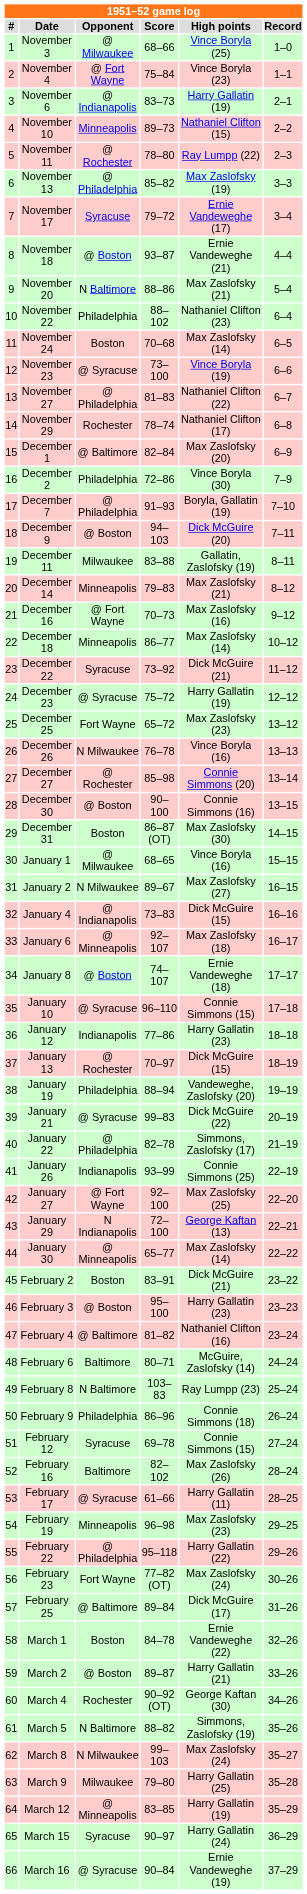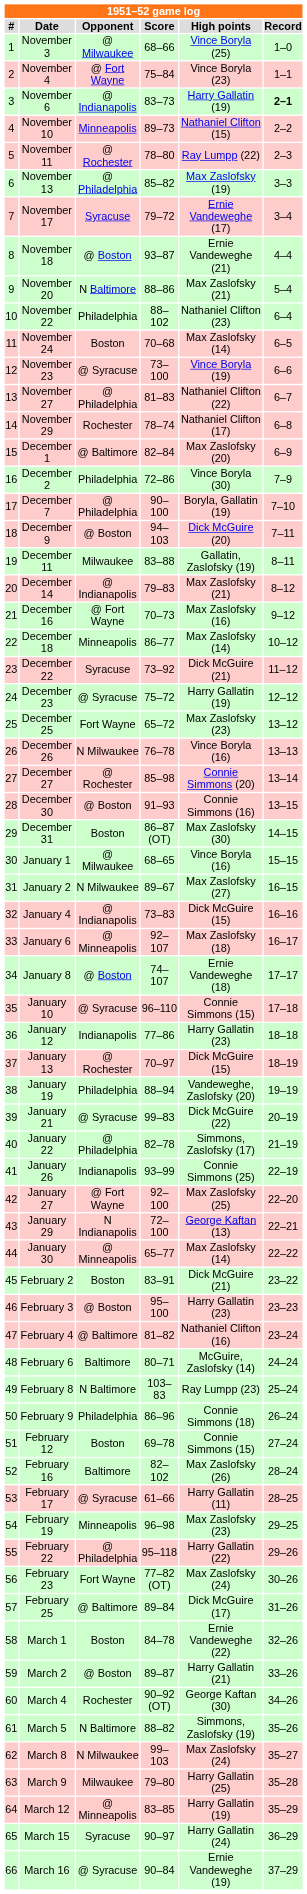 <table class="toccolours collapsible" width=50% style="clear:both; margin:1.5em auto; text-align:center">
 <tr>
 <th colspan=11 style="background:#FF7518; color:white;">1951–52 game log</th>
 </tr>
 <tr align="center" bgcolor="#dddddd">
 <td><strong>#</strong></td>
 <td><strong>Date</strong></td>
 <td><strong>Opponent</strong></td>
 <td><strong>Score</strong></td>
 <td><strong>High points</strong></td>
 <td><strong>Record</strong></td>
 </tr>
 <tr align="center" bgcolor="ccffcc">
 <td>1</td>
 <td>November 3</td>
 <td>@ <a href='#'>Milwaukee</a></td>
 <td>68–66</td>
 <td><a href='#'>Vince Boryla</a> (25)</td>
 <td>1–0</td>
 </tr>
 <tr align="center" bgcolor="ffcccc">
 <td>2</td>
 <td>November 4</td>
 <td>@ <a href='#'>Fort Wayne</a></td>
 <td>75–84</td>
 <td>Vince Boryla (23)</td>
 <td>1–1</td>
 </tr>
 <tr align="center" bgcolor="ccffcc">
 <td>3</td>
 <td>November 6</td>
 <td>@ <a href='#'>Indianapolis</a></td>
 <td>83–73</td>
 <td><a href='#'>Harry Gallatin</a> (19)</td>
-<td>2–1</td>
+<td><strong>2–1</strong></td>
 </tr>
 <tr align="center" bgcolor="ffcccc">
 <td>4</td>
 <td>November 10</td>
 <td><a href='#'>Minneapolis</a></td>
 <td>89–73</td>
 <td><a href='#'>Nathaniel Clifton</a> (15)</td>
 <td>2–2</td>
 </tr>
 <tr align="center" bgcolor="ffcccc">
 <td>5</td>
 <td>November 11</td>
 <td>@ <a href='#'>Rochester</a></td>
 <td>78–80</td>
 <td><a href='#'>Ray Lumpp</a> (22)</td>
 <td>2–3</td>
 </tr>
 <tr align="center" bgcolor="ccffcc">
 <td>6</td>
 <td>November 13</td>
 <td>@ <a href='#'>Philadelphia</a></td>
 <td>85–82</td>
 <td><a href='#'>Max Zaslofsky</a> (19)</td>
 <td>3–3</td>
 </tr>
 <tr align="center" bgcolor="ffcccc">
 <td>7</td>
 <td>November 17</td>
 <td><a href='#'>Syracuse</a></td>
 <td>79–72</td>
 <td><a href='#'>Ernie Vandeweghe</a> (17)</td>
 <td>3–4</td>
 </tr>
 <tr align="center" bgcolor="ccffcc">
 <td>8</td>
 <td>November 18</td>
 <td>@ <a href='#'>Boston</a></td>
 <td>93–87</td>
 <td>Ernie Vandeweghe (21)</td>
 <td>4–4</td>
 </tr>
 <tr align="center" bgcolor="ccffcc">
 <td>9</td>
 <td>November 20</td>
 <td>N <a href='#'>Baltimore</a></td>
 <td>88–86</td>
 <td>Max Zaslofsky (21)</td>
 <td>5–4</td>
 </tr>
 <tr align="center" bgcolor="ccffcc">
 <td>10</td>
 <td>November 22</td>
 <td>Philadelphia</td>
 <td>88–102</td>
 <td>Nathaniel Clifton (23)</td>
 <td>6–4</td>
 </tr>
 <tr align="center" bgcolor="ffcccc">
 <td>11</td>
 <td>November 24</td>
 <td>Boston</td>
 <td>70–68</td>
 <td>Max Zaslofsky (14)</td>
 <td>6–5</td>
 </tr>
 <tr align="center" bgcolor="ffcccc">
 <td>12</td>
 <td>November 23</td>
 <td>@ Syracuse</td>
 <td>73–100</td>
 <td><a href='#'>Vince Boryla</a> (19)</td>
 <td>6–6</td>
 </tr>
 <tr align="center" bgcolor="ffcccc">
 <td>13</td>
 <td>November 27</td>
 <td>@ Philadelphia</td>
 <td>81–83</td>
 <td>Nathaniel Clifton (22)</td>
 <td>6–7</td>
 </tr>
 <tr align="center" bgcolor="ffcccc">
 <td>14</td>
 <td>November 29</td>
 <td>Rochester</td>
 <td>78–74</td>
 <td>Nathaniel Clifton (17)</td>
 <td>6–8</td>
 </tr>
 <tr align="center" bgcolor="ffcccc">
 <td>15</td>
 <td>December 1</td>
 <td>@ Baltimore</td>
 <td>82–84</td>
 <td>Max Zaslofsky (20)</td>
 <td>6–9</td>
 </tr>
 <tr align="center" bgcolor="ccffcc">
 <td>16</td>
 <td>December 2</td>
 <td>Philadelphia</td>
 <td>72–86</td>
 <td>Vince Boryla (30)</td>
 <td>7–9</td>
 </tr>
 <tr align="center" bgcolor="ffcccc">
 <td>17</td>
 <td>December 7</td>
 <td>@ Philadelphia</td>
-<td>91–93</td>
+<td>90–100</td>
 <td>Boryla, Gallatin (19)</td>
 <td>7–10</td>
 </tr>
 <tr align="center" bgcolor="ffcccc">
 <td>18</td>
 <td>December 9</td>
 <td>@ Boston</td>
 <td>94–103</td>
 <td><a href='#'>Dick McGuire</a> (20)</td>
 <td>7–11</td>
 </tr>
 <tr align="center" bgcolor="ccffcc">
 <td>19</td>
 <td>December 11</td>
 <td>Milwaukee</td>
 <td>83–88</td>
 <td>Gallatin, Zaslofsky (19)</td>
 <td>8–11</td>
 </tr>
 <tr align="center" bgcolor="ffcccc">
 <td>20</td>
 <td>December 14</td>
-<td>Minneapolis</td>
+<td>@ Indianapolis</td>
 <td>79–83</td>
 <td>Max Zaslofsky (21)</td>
 <td>8–12</td>
 </tr>
 <tr align="center" bgcolor="ccffcc">
 <td>21</td>
 <td>December 16</td>
 <td>@ Fort Wayne</td>
 <td>70–73</td>
 <td>Max Zaslofsky (16)</td>
 <td>9–12</td>
 </tr>
 <tr align="center" bgcolor="ccffcc">
 <td>22</td>
 <td>December 18</td>
 <td>Minneapolis</td>
 <td>86–77</td>
 <td>Max Zaslofsky (14)</td>
 <td>10–12</td>
 </tr>
 <tr align="center" bgcolor="ffcccc">
 <td>23</td>
 <td>December 22</td>
 <td>Syracuse</td>
 <td>73–92</td>
 <td>Dick McGuire (21)</td>
 <td>11–12</td>
 </tr>
 <tr align="center" bgcolor="ccffcc">
 <td>24</td>
 <td>December 23</td>
 <td>@ Syracuse</td>
 <td>75–72</td>
 <td>Harry Gallatin (19)</td>
 <td>12–12</td>
 </tr>
 <tr align="center" bgcolor="ccffcc">
 <td>25</td>
 <td>December 25</td>
 <td>Fort Wayne</td>
 <td>65–72</td>
 <td>Max Zaslofsky (23)</td>
 <td>13–12</td>
 </tr>
 <tr align="center" bgcolor="ffcccc">
 <td>26</td>
 <td>December 26</td>
 <td>N Milwaukee</td>
 <td>76–78</td>
 <td>Vince Boryla (16)</td>
 <td>13–13</td>
 </tr>
 <tr align="center" bgcolor="ffcccc">
 <td>27</td>
 <td>December 27</td>
 <td>@ Rochester</td>
 <td>85–98</td>
 <td><a href='#'>Connie Simmons</a> (20)</td>
 <td>13–14</td>
 </tr>
 <tr align="center" bgcolor="ffcccc">
 <td>28</td>
 <td>December 30</td>
 <td>@ Boston</td>
-<td>90–100</td>
+<td>91–93</td>
 <td>Connie Simmons (16)</td>
 <td>13–15</td>
 </tr>
 <tr align="center" bgcolor="ccffcc">
 <td>29</td>
 <td>December 31</td>
 <td>Boston</td>
 <td>86–87 (OT)</td>
 <td>Max Zaslofsky (30)</td>
 <td>14–15</td>
 </tr>
 <tr align="center" bgcolor="ccffcc">
 <td>30</td>
 <td>January 1</td>
 <td>@ Milwaukee</td>
 <td>68–65</td>
 <td>Vince Boryla (16)</td>
 <td>15–15</td>
 </tr>
 <tr align="center" bgcolor="ccffcc">
 <td>31</td>
 <td>January 2</td>
 <td>N Milwaukee</td>
 <td>89–67</td>
 <td>Max Zaslofsky (27)</td>
 <td>16–15</td>
 </tr>
 <tr align="center" bgcolor="ffcccc">
 <td>32</td>
 <td>January 4</td>
 <td>@ Indianapolis</td>
 <td>73–83</td>
 <td>Dick McGuire (15)</td>
 <td>16–16</td>
 </tr>
 <tr align="center" bgcolor="ffcccc">
 <td>33</td>
 <td>January 6</td>
 <td>@ Minneapolis</td>
 <td>92–107</td>
 <td>Max Zaslofsky (18)</td>
 <td>16–17</td>
 </tr>
 <tr align="center" bgcolor="ccffcc">
 <td>34</td>
 <td>January 8</td>
 <td>@ <a href='#'>Boston</a></td>
 <td>74–107</td>
 <td>Ernie Vandeweghe (18)</td>
 <td>17–17</td>
 </tr>
 <tr align="center" bgcolor="ffcccc">
 <td>35</td>
 <td>January 10</td>
 <td>@ Syracuse</td>
 <td>96–110</td>
 <td>Connie Simmons (15)</td>
 <td>17–18</td>
 </tr>
 <tr align="center" bgcolor="ccffcc">
 <td>36</td>
 <td>January 12</td>
 <td>Indianapolis</td>
 <td>77–86</td>
 <td>Harry Gallatin (23)</td>
 <td>18–18</td>
 </tr>
 <tr align="center" bgcolor="ffcccc">
 <td>37</td>
 <td>January 13</td>
 <td>@ Rochester</td>
 <td>70–97</td>
 <td>Dick McGuire (15)</td>
 <td>18–19</td>
 </tr>
 <tr align="center" bgcolor="ccffcc">
 <td>38</td>
 <td>January 19</td>
 <td>Philadelphia</td>
 <td>88–94</td>
 <td>Vandeweghe, Zaslofsky (20)</td>
 <td>19–19</td>
 </tr>
 <tr align="center" bgcolor="ccffcc">
 <td>39</td>
 <td>January 21</td>
 <td>@ Syracuse</td>
 <td>99–83</td>
 <td>Dick McGuire (22)</td>
 <td>20–19</td>
 </tr>
 <tr align="center" bgcolor="ccffcc">
 <td>40</td>
 <td>January 22</td>
 <td>@ Philadelphia</td>
 <td>82–78</td>
 <td>Simmons, Zaslofsky (17)</td>
 <td>21–19</td>
 </tr>
 <tr align="center" bgcolor="ccffcc">
 <td>41</td>
 <td>January 26</td>
 <td>Indianapolis</td>
 <td>93–99</td>
 <td>Connie Simmons (25)</td>
 <td>22–19</td>
 </tr>
 <tr align="center" bgcolor="ffcccc">
 <td>42</td>
 <td>January 27</td>
 <td>@ Fort Wayne</td>
 <td>92–100</td>
 <td>Max Zaslofsky (25)</td>
 <td>22–20</td>
 </tr>
 <tr align="center" bgcolor="ffcccc">
 <td>43</td>
 <td>January 29</td>
 <td>N Indianapolis</td>
 <td>72–100</td>
 <td><a href='#'>George Kaftan</a> (13)</td>
 <td>22–21</td>
 </tr>
 <tr align="center" bgcolor="ffcccc">
 <td>44</td>
 <td>January 30</td>
 <td>@ Minneapolis</td>
 <td>65–77</td>
 <td>Max Zaslofsky (14)</td>
 <td>22–22</td>
 </tr>
 <tr align="center" bgcolor="ccffcc">
 <td>45</td>
 <td>February 2</td>
 <td>Boston</td>
 <td>83–91</td>
 <td>Dick McGuire (21)</td>
 <td>23–22</td>
 </tr>
 <tr align="center" bgcolor="ffcccc">
 <td>46</td>
 <td>February 3</td>
 <td>@ Boston</td>
 <td>95–100</td>
 <td>Harry Gallatin (23)</td>
 <td>23–23</td>
 </tr>
 <tr align="center" bgcolor="ffcccc">
 <td>47</td>
 <td>February 4</td>
 <td>@ Baltimore</td>
 <td>81–82</td>
 <td>Nathaniel Clifton (16)</td>
 <td>23–24</td>
 </tr>
 <tr align="center" bgcolor="ccffcc">
 <td>48</td>
 <td>February 6</td>
 <td>Baltimore</td>
 <td>80–71</td>
 <td>McGuire, Zaslofsky (14)</td>
 <td>24–24</td>
 </tr>
 <tr align="center" bgcolor="ccffcc">
 <td>49</td>
 <td>February 8</td>
 <td>N Baltimore</td>
 <td>103–83</td>
 <td>Ray Lumpp (23)</td>
 <td>25–24</td>
 </tr>
 <tr align="center" bgcolor="ccffcc">
 <td>50</td>
 <td>February 9</td>
 <td>Philadelphia</td>
 <td>86–96</td>
 <td>Connie Simmons (18)</td>
 <td>26–24</td>
 </tr>
 <tr align="center" bgcolor="ccffcc">
 <td>51</td>
 <td>February 12</td>
-<td>Syracuse</td>
+<td>Boston</td>
 <td>69–78</td>
 <td>Connie Simmons (15)</td>
 <td>27–24</td>
 </tr>
 <tr align="center" bgcolor="ccffcc">
 <td>52</td>
 <td>February 16</td>
 <td>Baltimore</td>
 <td>82–102</td>
 <td>Max Zaslofsky (26)</td>
 <td>28–24</td>
 </tr>
 <tr align="center" bgcolor="ffcccc">
 <td>53</td>
 <td>February 17</td>
 <td>@ Syracuse</td>
 <td>61–66</td>
 <td>Harry Gallatin (11)</td>
 <td>28–25</td>
 </tr>
 <tr align="center" bgcolor="ccffcc">
 <td>54</td>
 <td>February 19</td>
 <td>Minneapolis</td>
 <td>96–98</td>
 <td>Max Zaslofsky (23)</td>
 <td>29–25</td>
 </tr>
 <tr align="center" bgcolor="ffcccc">
 <td>55</td>
 <td>February 22</td>
 <td>@ Philadelphia</td>
 <td>95–118</td>
 <td>Harry Gallatin (22)</td>
 <td>29–26</td>
 </tr>
 <tr align="center" bgcolor="ccffcc">
 <td>56</td>
 <td>February 23</td>
 <td>Fort Wayne</td>
 <td>77–82 (OT)</td>
 <td>Max Zaslofsky (24)</td>
 <td>30–26</td>
 </tr>
 <tr align="center" bgcolor="ccffcc">
 <td>57</td>
 <td>February 25</td>
 <td>@ Baltimore</td>
 <td>89–84</td>
 <td>Dick McGuire (17)</td>
 <td>31–26</td>
 </tr>
 <tr align="center" bgcolor="ccffcc">
 <td>58</td>
 <td>March 1</td>
 <td>Boston</td>
 <td>84–78</td>
 <td>Ernie Vandeweghe (22)</td>
 <td>32–26</td>
 </tr>
 <tr align="center" bgcolor="ccffcc">
 <td>59</td>
 <td>March 2</td>
 <td>@ Boston</td>
 <td>89–87</td>
 <td>Harry Gallatin (21)</td>
 <td>33–26</td>
 </tr>
 <tr align="center" bgcolor="ccffcc">
 <td>60</td>
 <td>March 4</td>
 <td>Rochester</td>
 <td>90–92 (OT)</td>
 <td>George Kaftan (30)</td>
 <td>34–26</td>
 </tr>
 <tr align="center" bgcolor="ccffcc">
 <td>61</td>
 <td>March 5</td>
 <td>N Baltimore</td>
 <td>88–82</td>
 <td>Simmons, Zaslofsky (19)</td>
 <td>35–26</td>
 </tr>
 <tr align="center" bgcolor="ffcccc">
 <td>62</td>
 <td>March 8</td>
 <td>N Milwaukee</td>
 <td>99–103</td>
 <td>Max Zaslofsky (24)</td>
 <td>35–27</td>
 </tr>
 <tr align="center" bgcolor="ffcccc">
 <td>63</td>
 <td>March 9</td>
 <td>Milwaukee</td>
 <td>79–80</td>
 <td>Harry Gallatin (25)</td>
 <td>35–28</td>
 </tr>
 <tr align="center" bgcolor="ffcccc">
 <td>64</td>
 <td>March 12</td>
 <td>@ Minneapolis</td>
 <td>83–85</td>
 <td>Harry Gallatin (19)</td>
 <td>35–29</td>
 </tr>
 <tr align="center" bgcolor="ccffcc">
 <td>65</td>
 <td>March 15</td>
 <td>Syracuse</td>
 <td>90–97</td>
 <td>Harry Gallatin (24)</td>
 <td>36–29</td>
 </tr>
 <tr align="center" bgcolor="ccffcc">
 <td>66</td>
 <td>March 16</td>
 <td>@ Syracuse</td>
 <td>90–84</td>
 <td>Ernie Vandeweghe (19)</td>
 <td>37–29</td>
 </tr>
 </table>
